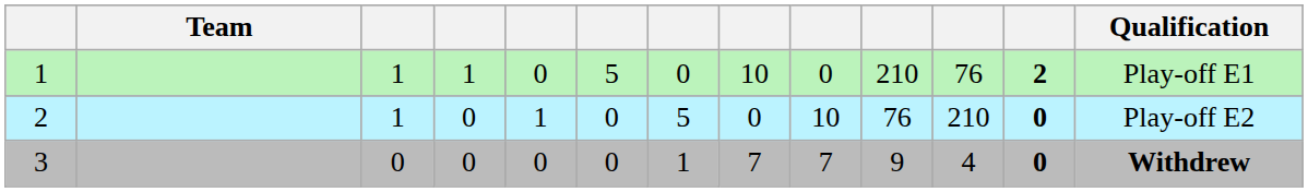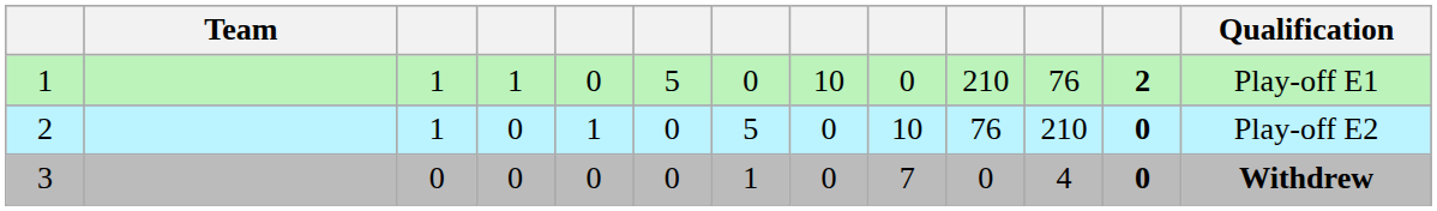 <table class=wikitable style="text-align:center" width=730>
 <tr>
 <th width=5.5%></th>
 <th width=22%>Team</th>
 <th width=5.5%></th>
 <th width=5.5%></th>
 <th width=5.5%></th>
 <th width=5.5%></th>
 <th width=5.5%></th>
 <th width=5.5%></th>
 <th width=5.5%></th>
 <th width=5.5%></th>
 <th width=5.5%></th>
 <th width=5.5%></th>
 <th width=18%>Qualification</th>
 </tr>
 <tr bgcolor=#bbf3bb>
 <td>1</td>
 <td style="text-align:left"></td>
 <td>1</td>
 <td>1</td>
 <td>0</td>
 <td>5</td>
 <td>0</td>
 <td>10</td>
 <td>0</td>
 <td>210</td>
 <td>76</td>
 <td><strong>2</strong></td>
 <td>Play-off E1</td>
 </tr>
 <tr bgcolor=#bbf3ff>
 <td>2</td>
 <td style="text-align:left"></td>
 <td>1</td>
 <td>0</td>
 <td>1</td>
 <td>0</td>
 <td>5</td>
 <td>0</td>
 <td>10</td>
 <td>76</td>
 <td>210</td>
 <td><strong>0</strong></td>
 <td>Play-off E2</td>
 </tr>
 <tr bgcolor=#bbbbbb>
 <td>3</td>
 <td style="text-align:left"></td>
 <td>0</td>
 <td>0</td>
 <td>0</td>
 <td>0</td>
 <td>1</td>
+<td>0</td>
 <td>7</td>
-<td>7</td>
-<td>9</td>
+<td>0</td>
 <td>4</td>
 <td><strong>0</strong></td>
 <td><strong>Withdrew</strong></td>
 </tr>
 </table>
